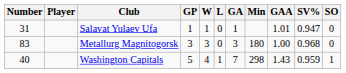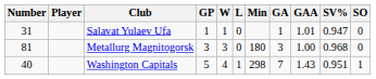 <table class="wikitable sortable" style="text-align:center; padding:4px; border-spacing=0;">
 <tr>
 <th>Number</th>
 <th>Player</th>
 <th>Club</th>
 <th>GP</th>
 <th>W</th>
 <th>L</th>
+<th>Min</th>
 <th>GA</th>
-<th>Min</th>
 <th>GAA</th>
 <th>SV%</th>
 <th>SO</th>
 </tr>
 <tr>
 <td>31</td>
 <td align=left></td>
 <td align=left><a href='#'>Salavat Yulaev Ufa</a></td>
 <td>1</td>
 <td>1</td>
 <td>0</td>
+<td></td>
 <td>1</td>
-<td></td>
 <td>1.01</td>
 <td>0.947</td>
 <td>0</td>
 </tr>
 <tr>
-<td>83</td>
+<td>81</td>
 <td align=left></td>
 <td align=left><a href='#'>Metallurg Magnitogorsk</a></td>
 <td>3</td>
 <td>3</td>
 <td>0</td>
+<td>180</td>
 <td>3</td>
-<td>180</td>
 <td>1.00</td>
 <td>0.968</td>
 <td>0</td>
 </tr>
 <tr>
 <td>40</td>
 <td align=left></td>
 <td align=left><a href='#'>Washington Capitals</a></td>
 <td>5</td>
 <td>4</td>
 <td>1</td>
+<td>298</td>
 <td>7</td>
-<td>298</td>
 <td>1.43</td>
-<td>0.959</td>
+<td>0.951</td>
 <td>1</td>
 </tr>
 </table>
